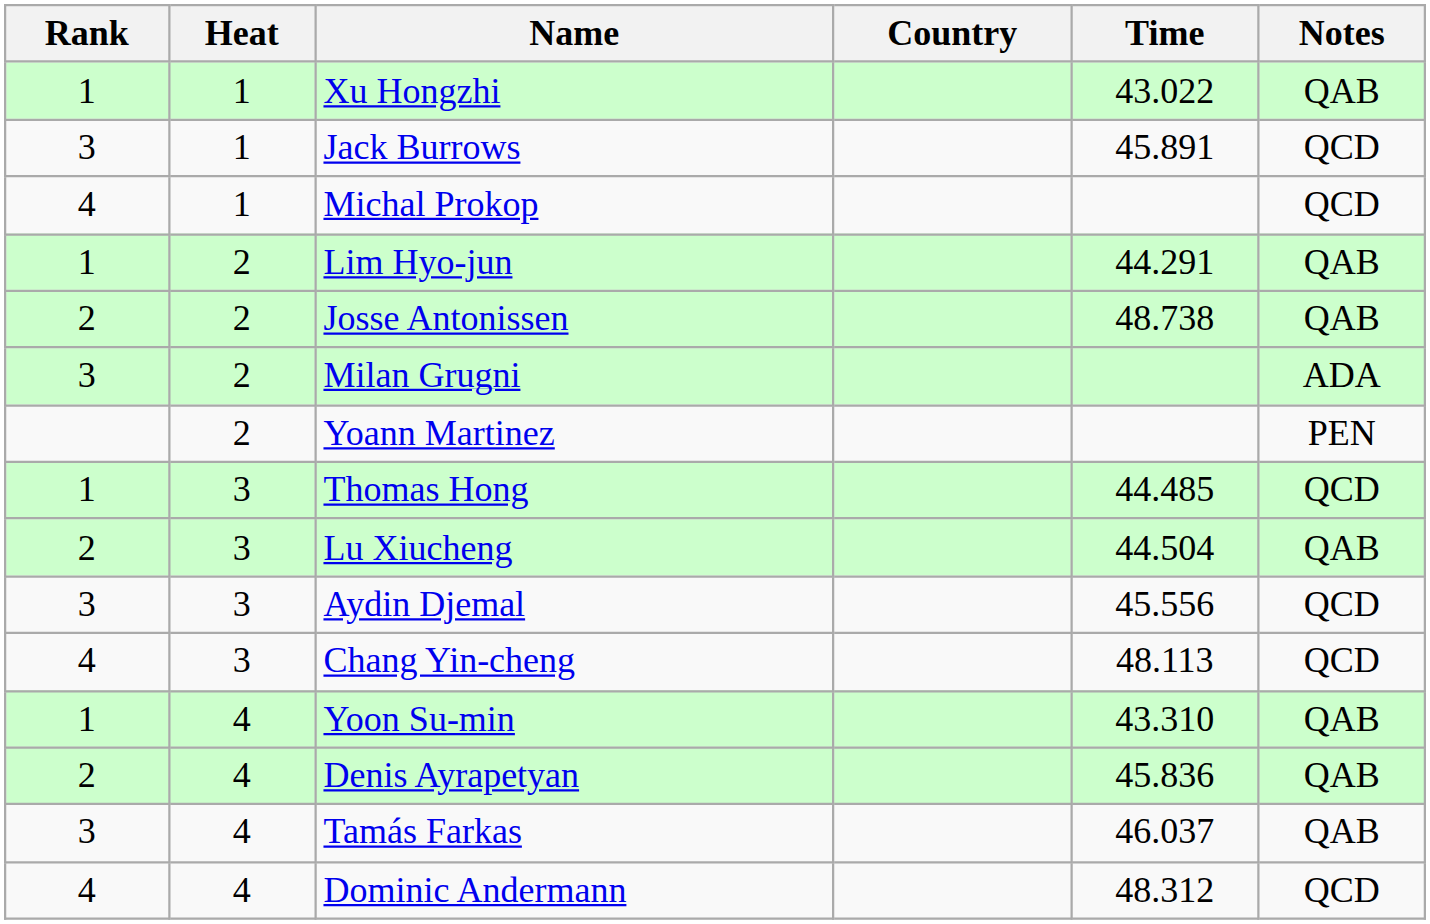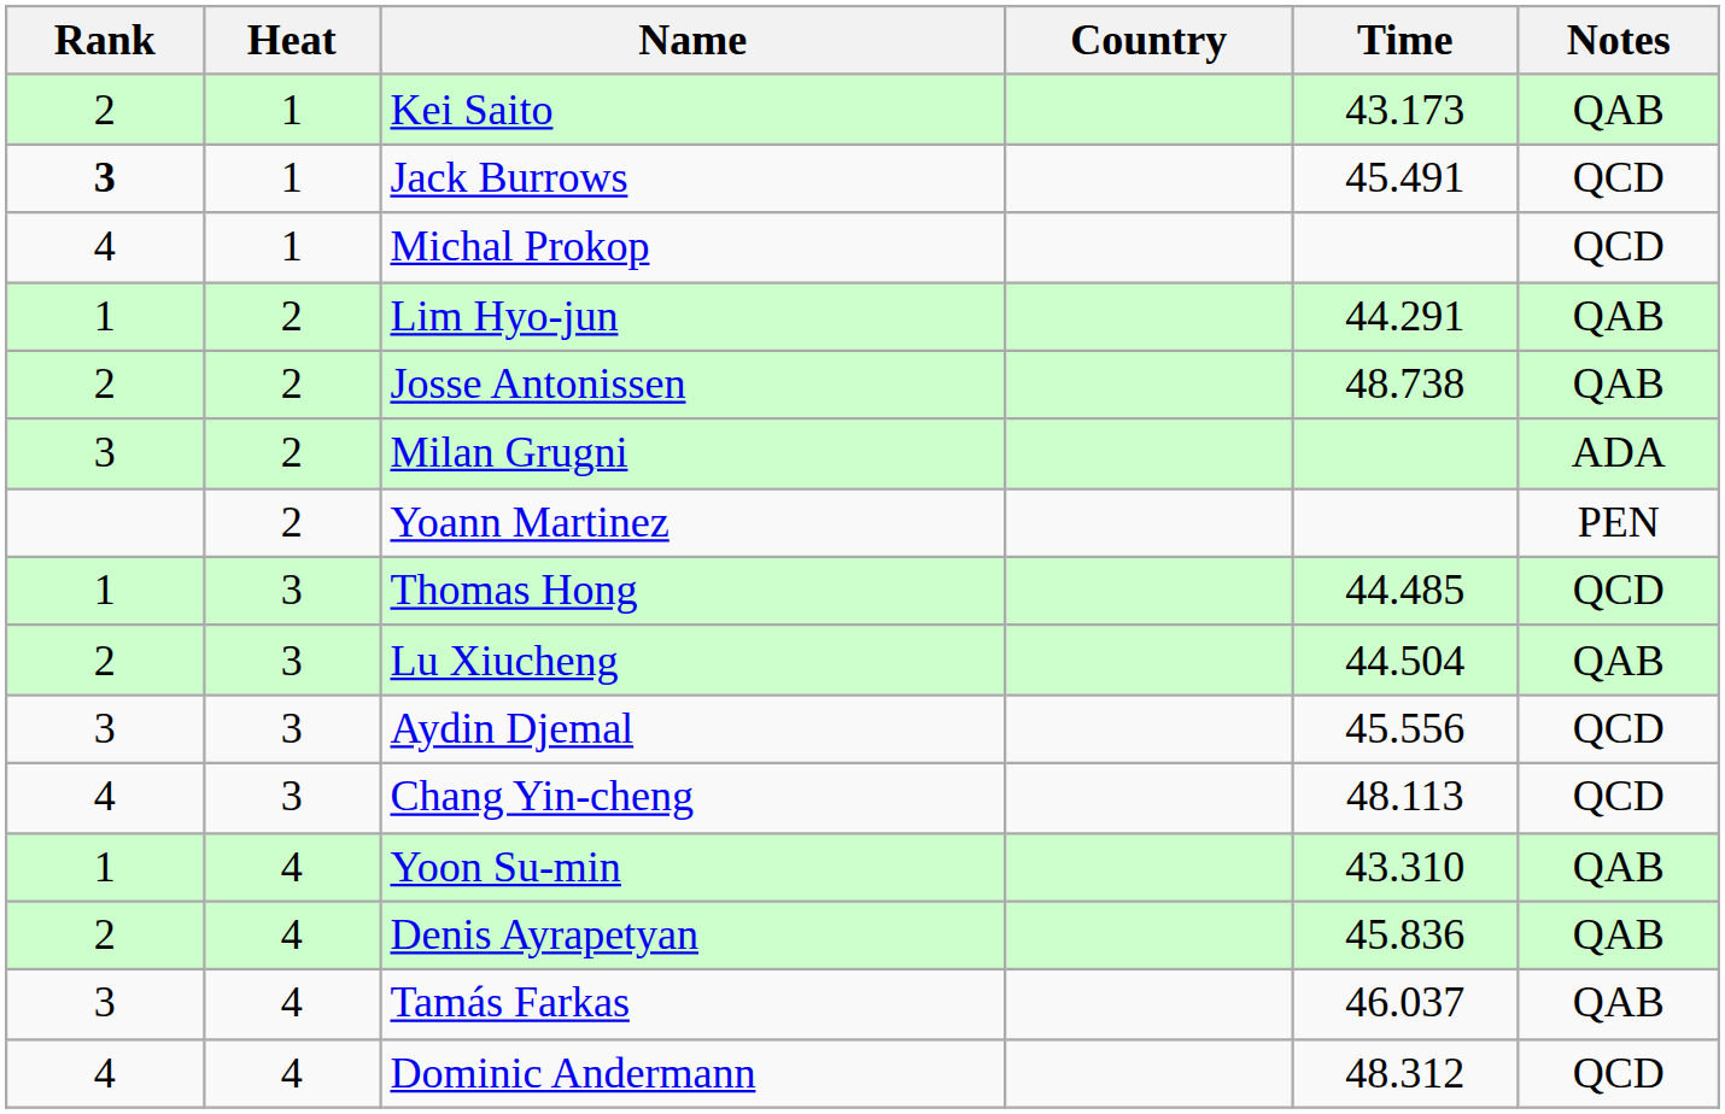 <table class="wikitable sortable" style="text-align:center" width=50%>
 <tr>
 <th>Rank</th>
 <th>Heat</th>
 <th>Name</th>
 <th>Country</th>
 <th>Time</th>
 <th>Notes</th>
 </tr>
 <tr bgcolor=ccffcc>
+<td>2</td>
 <td>1</td>
-<td>1</td>
-<td align=left><a href='#'>Xu Hongzhi</a></td>
+<td align=left><a href='#'>Kei Saito</a></td>
 <td align=left></td>
-<td>43.022</td>
+<td>43.173</td>
 <td>QAB</td>
 </tr>
 <tr>
-<td>3</td>
+<td><strong>3</strong></td>
 <td>1</td>
 <td align=left><a href='#'>Jack Burrows</a></td>
 <td align=left></td>
-<td>45.891</td>
+<td>45.491</td>
 <td>QCD</td>
 </tr>
 <tr>
 <td>4</td>
 <td>1</td>
 <td align=left><a href='#'>Michal Prokop</a></td>
 <td align=left></td>
 <td></td>
 <td>QCD</td>
 </tr>
 <tr bgcolor=ccffcc>
 <td>1</td>
 <td>2</td>
 <td align=left><a href='#'>Lim Hyo-jun</a></td>
 <td align=left></td>
 <td>44.291</td>
 <td>QAB</td>
 </tr>
 <tr bgcolor=ccffcc>
 <td>2</td>
 <td>2</td>
 <td align=left><a href='#'>Josse Antonissen</a></td>
 <td align=left></td>
 <td>48.738</td>
 <td>QAB</td>
 </tr>
 <tr bgcolor=ccffcc>
 <td>3</td>
 <td>2</td>
 <td align=left><a href='#'>Milan Grugni</a></td>
 <td align=left></td>
 <td></td>
 <td>ADA</td>
 </tr>
 <tr>
 <td></td>
 <td>2</td>
 <td align=left><a href='#'>Yoann Martinez</a></td>
 <td align=left></td>
 <td></td>
 <td>PEN</td>
 </tr>
 <tr bgcolor=ccffcc>
 <td>1</td>
 <td>3</td>
 <td align=left><a href='#'>Thomas Hong</a></td>
 <td align=left></td>
 <td>44.485</td>
 <td>QCD</td>
 </tr>
 <tr bgcolor=ccffcc>
 <td>2</td>
 <td>3</td>
 <td align=left><a href='#'>Lu Xiucheng</a></td>
 <td align=left></td>
 <td>44.504</td>
 <td>QAB</td>
 </tr>
 <tr>
 <td>3</td>
 <td>3</td>
 <td align=left><a href='#'>Aydin Djemal</a></td>
 <td align=left></td>
 <td>45.556</td>
 <td>QCD</td>
 </tr>
 <tr>
 <td>4</td>
 <td>3</td>
 <td align=left><a href='#'>Chang Yin-cheng</a></td>
 <td align=left></td>
 <td>48.113</td>
 <td>QCD</td>
 </tr>
 <tr bgcolor=ccffcc>
 <td>1</td>
 <td>4</td>
 <td align=left><a href='#'>Yoon Su-min</a></td>
 <td align=left></td>
 <td>43.310</td>
 <td>QAB</td>
 </tr>
 <tr bgcolor=ccffcc>
 <td>2</td>
 <td>4</td>
 <td align=left><a href='#'>Denis Ayrapetyan</a></td>
 <td align=left></td>
 <td>45.836</td>
 <td>QAB</td>
 </tr>
 <tr>
 <td>3</td>
 <td>4</td>
 <td align=left><a href='#'>Tamás Farkas</a></td>
 <td align=left></td>
 <td>46.037</td>
 <td>QAB</td>
 </tr>
 <tr>
 <td>4</td>
 <td>4</td>
 <td align=left><a href='#'>Dominic Andermann</a></td>
 <td align=left></td>
 <td>48.312</td>
 <td>QCD</td>
 </tr>
 </table>
